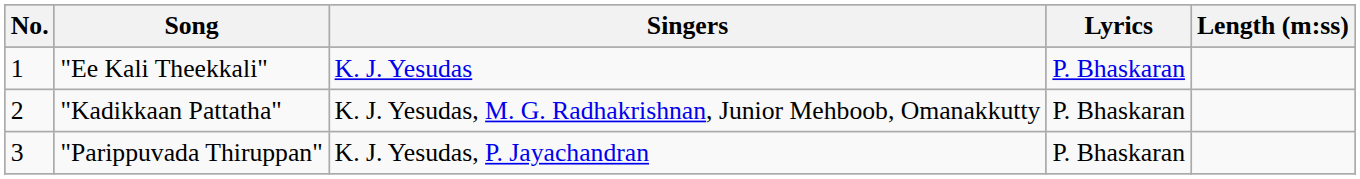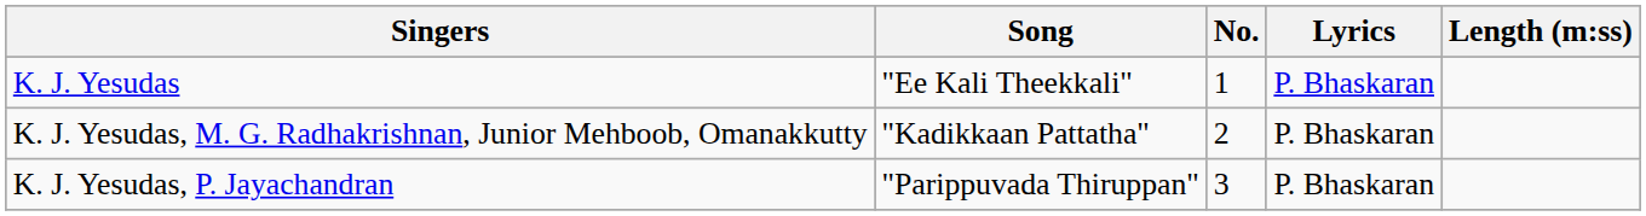 <table class="wikitable" style="font-size:95%;">
 <tr>
+<th>Singers</th>
+<th>Song</th>
 <th>No.</th>
-<th>Song</th>
-<th>Singers</th>
 <th>Lyrics</th>
 <th>Length (m:ss)</th>
 </tr>
 <tr>
+<td><a href='#'>K. J. Yesudas</a></td>
+<td>"Ee Kali Theekkali"</td>
 <td>1</td>
-<td>"Ee Kali Theekkali"</td>
-<td><a href='#'>K. J. Yesudas</a></td>
 <td><a href='#'>P. Bhaskaran</a></td>
 <td></td>
 </tr>
 <tr>
+<td>K. J. Yesudas, <a href='#'>M. G. Radhakrishnan</a>, Junior Mehboob, Omanakkutty</td>
+<td>"Kadikkaan Pattatha"</td>
 <td>2</td>
-<td>"Kadikkaan Pattatha"</td>
-<td>K. J. Yesudas, <a href='#'>M. G. Radhakrishnan</a>, Junior Mehboob, Omanakkutty</td>
 <td>P. Bhaskaran</td>
 <td></td>
 </tr>
 <tr>
+<td>K. J. Yesudas, <a href='#'>P. Jayachandran</a></td>
+<td>"Parippuvada Thiruppan"</td>
 <td>3</td>
-<td>"Parippuvada Thiruppan"</td>
-<td>K. J. Yesudas, <a href='#'>P. Jayachandran</a></td>
 <td>P. Bhaskaran</td>
 <td></td>
 </tr>
 </table>
